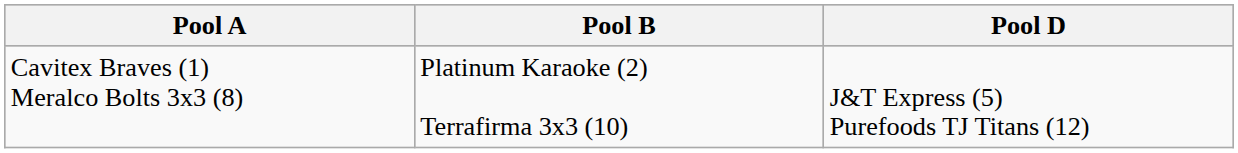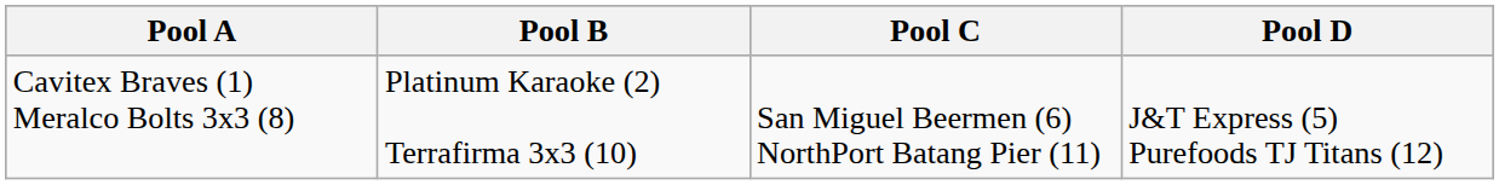 <table class=wikitable width=750>
 <tr>
 <th width=25%>Pool A</th>
 <th width=25%>Pool B</th>
+<th width=25%>Pool C</th>
 <th width=25%>Pool D</th>
 </tr>
 <tr valign=top>
 <td>Cavitex Braves (1) <br> Meralco Bolts 3x3 (8) <br> </td>
 <td>Platinum Karaoke (2) <br>  <br> Terrafirma 3x3 (10)</td>
+<td> <br> San Miguel Beermen (6) <br> NorthPort Batang Pier (11)</td>
 <td> <br> J&T Express (5) <br> Purefoods TJ Titans (12)</td>
 </tr>
 </table>
